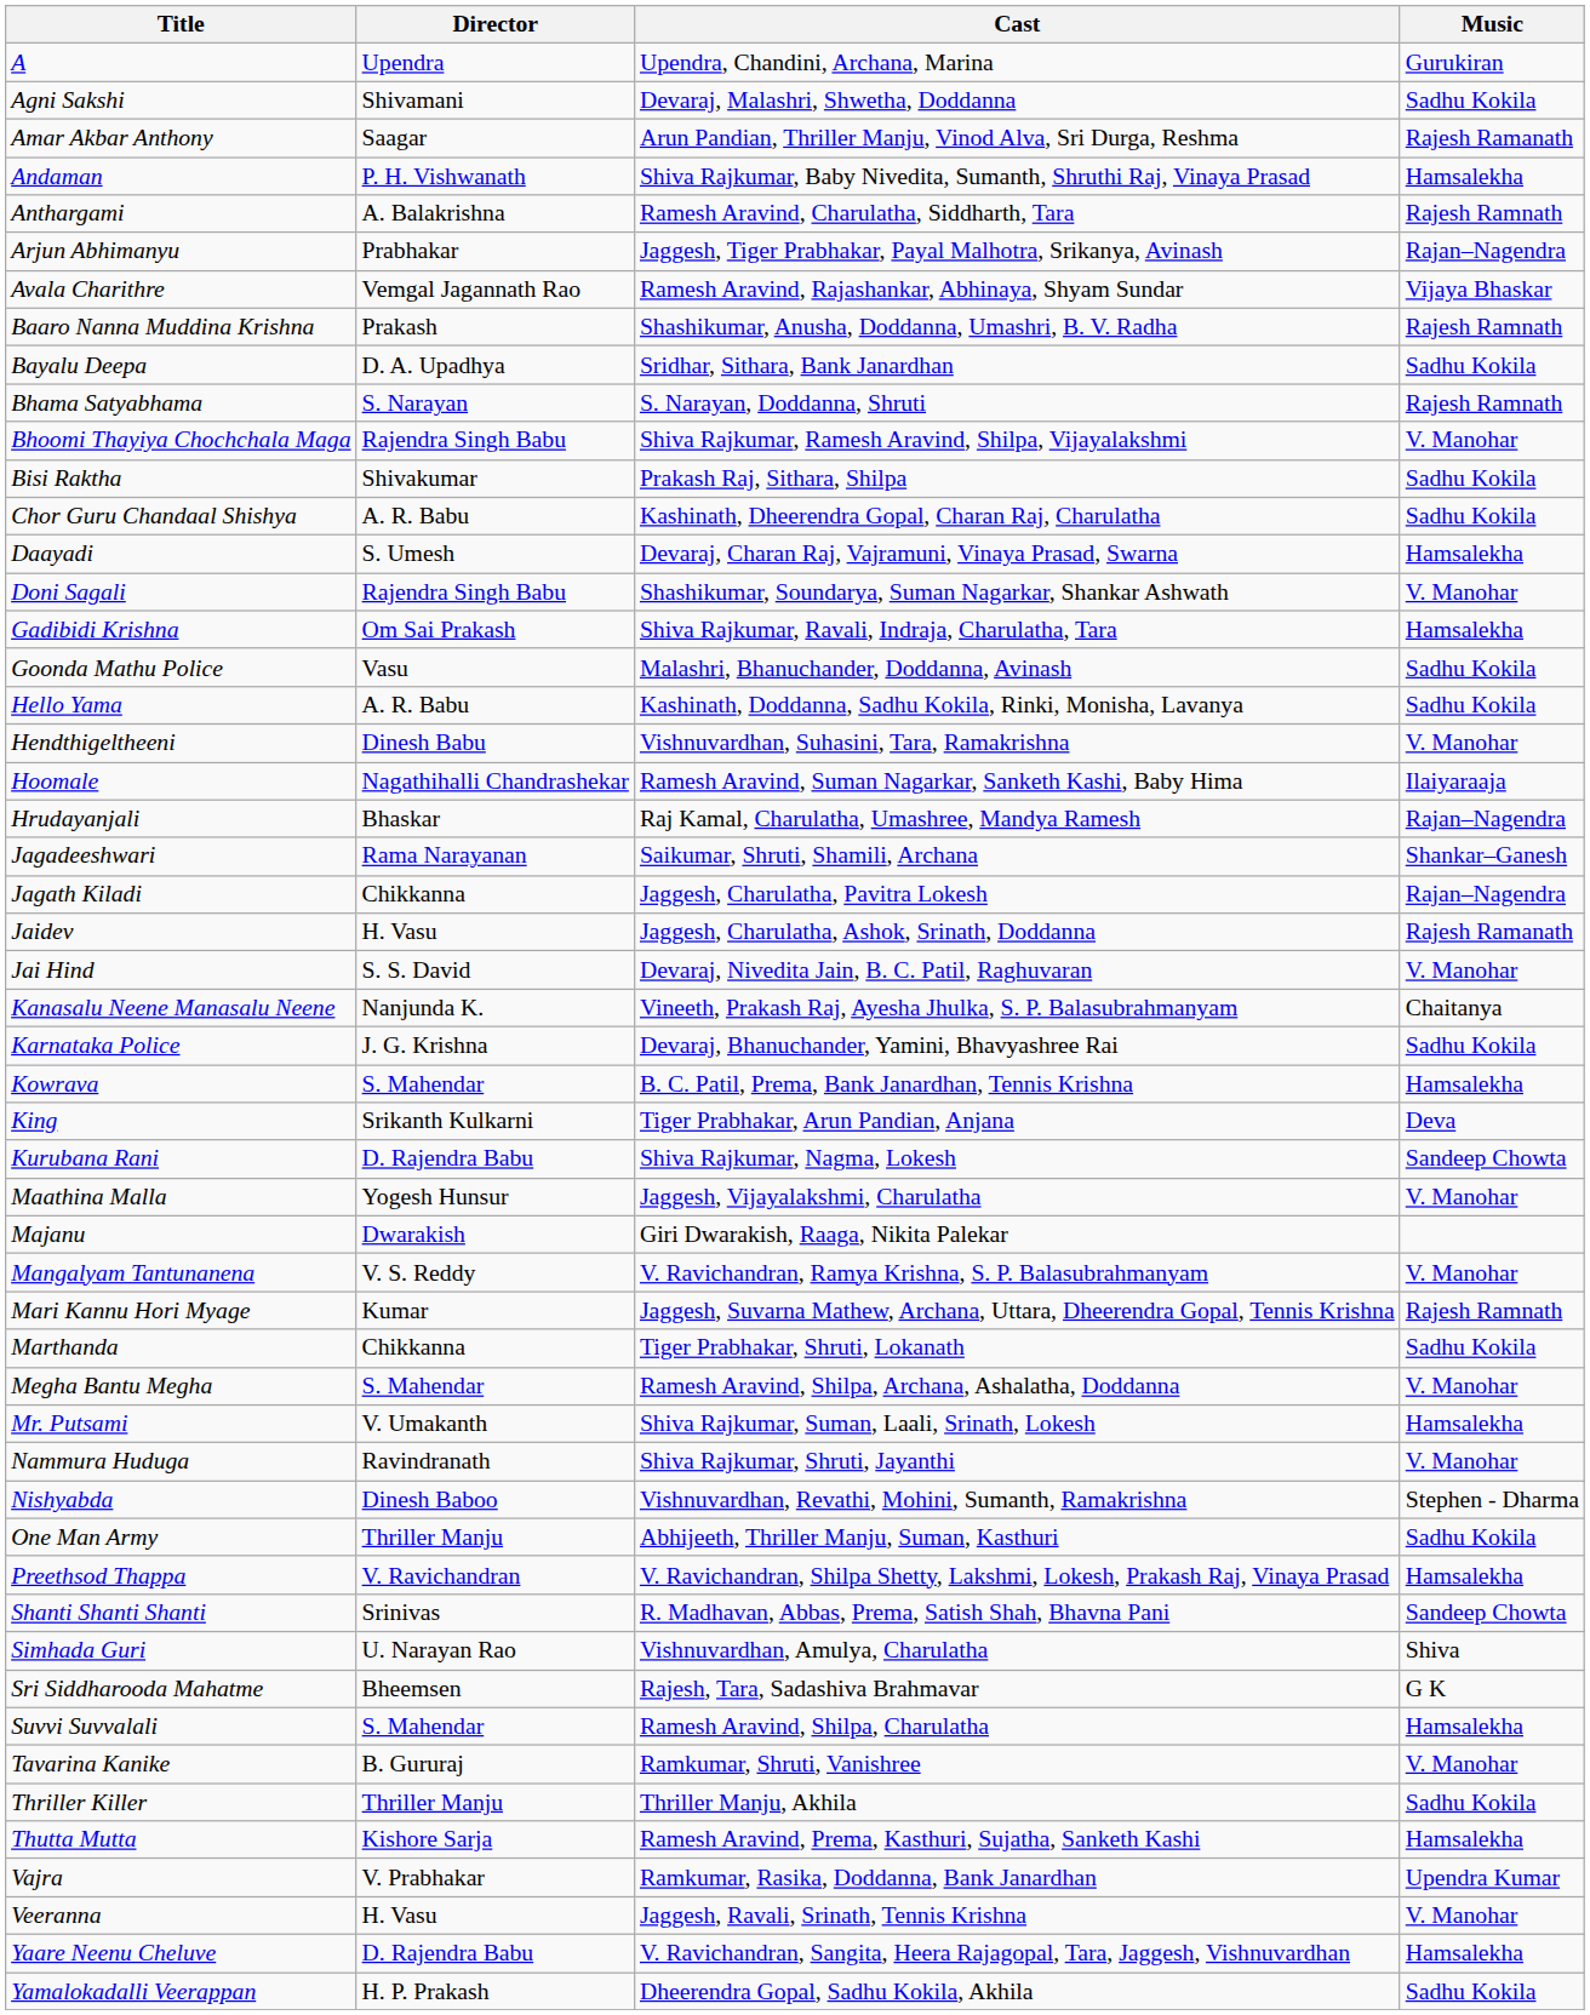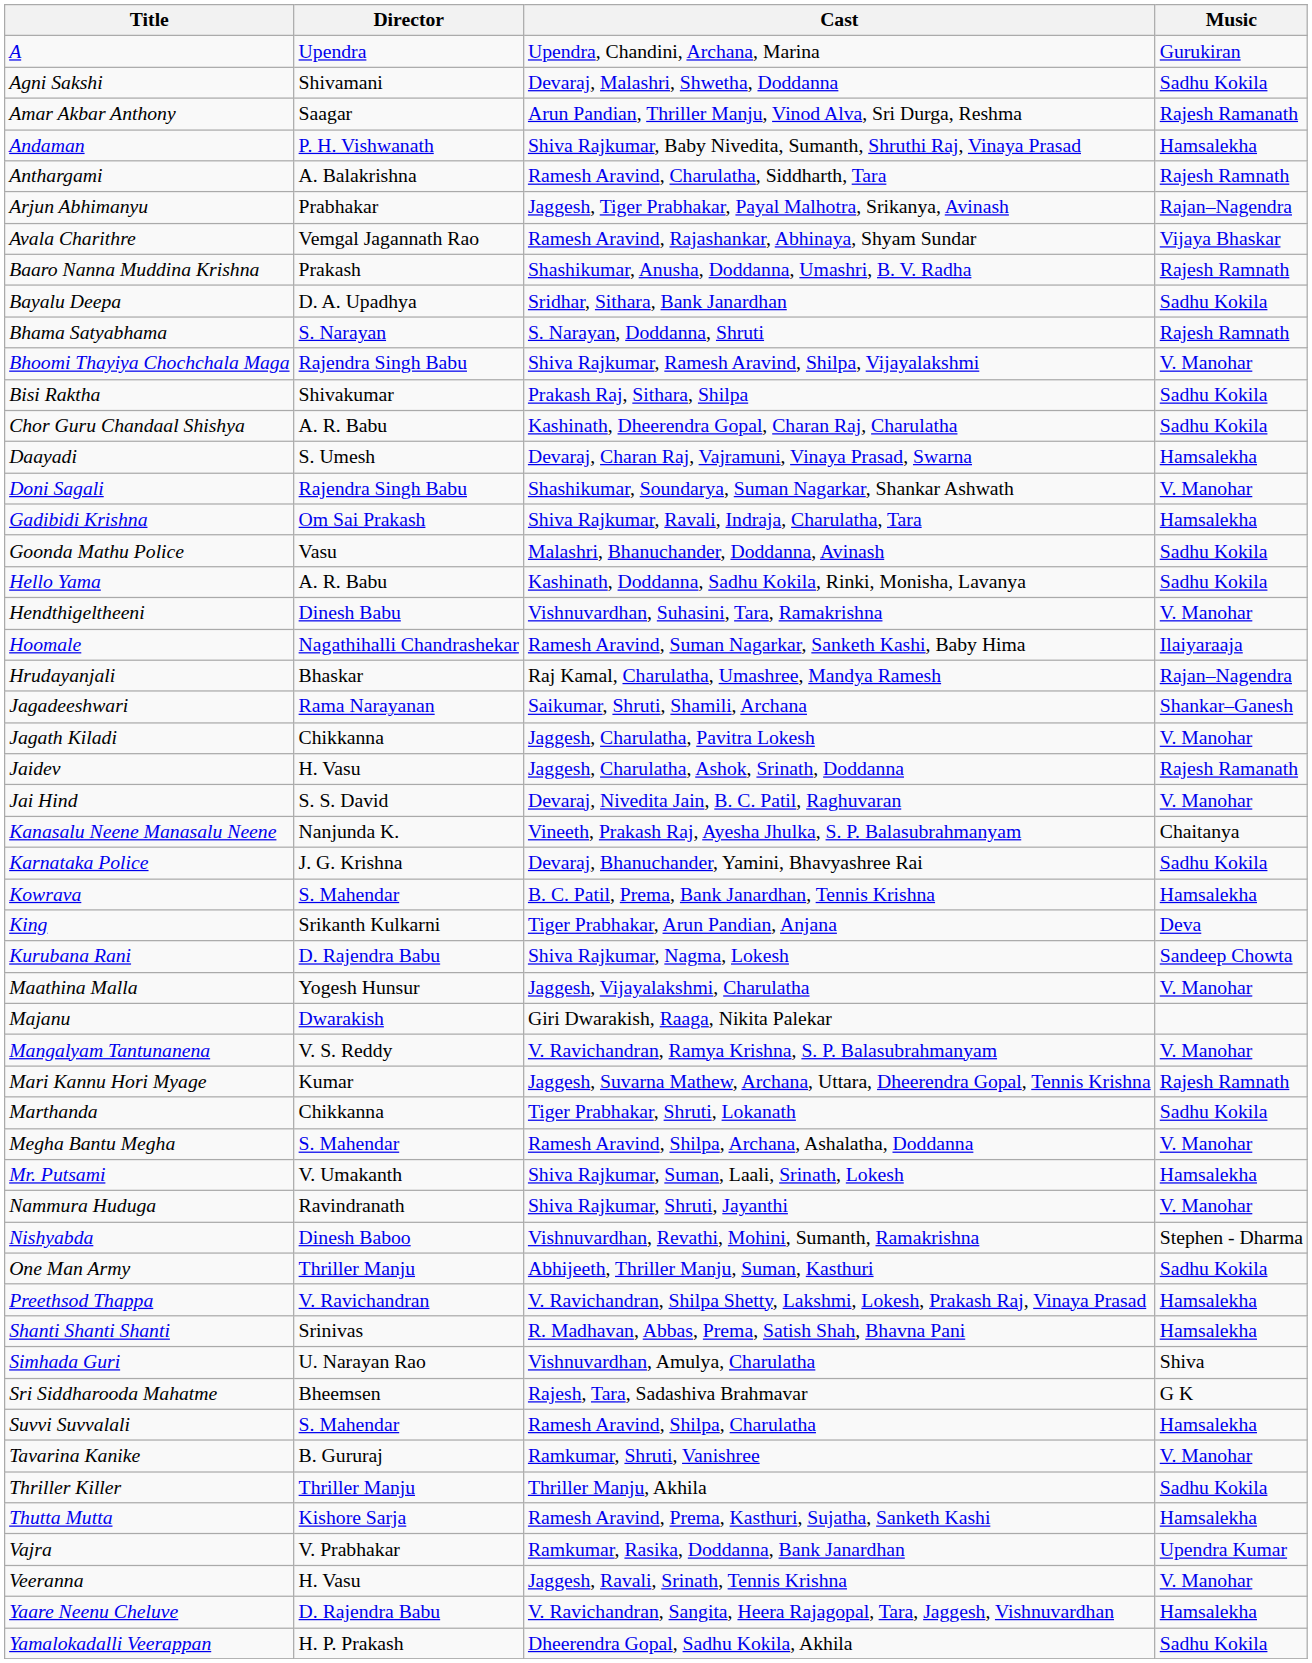 <table class="wikitable">
 <tr>
 <th>Title</th>
 <th>Director</th>
 <th>Cast</th>
 <th>Music</th>
 </tr>
 <tr>
 <td><em><a href='#'>A</a></em></td>
 <td><a href='#'>Upendra</a></td>
 <td><a href='#'>Upendra</a>, Chandini, <a href='#'>Archana</a>, Marina</td>
 <td><a href='#'>Gurukiran</a></td>
 </tr>
 <tr>
 <td><em>Agni Sakshi</em></td>
 <td>Shivamani</td>
 <td><a href='#'>Devaraj</a>, <a href='#'>Malashri</a>, <a href='#'>Shwetha</a>, <a href='#'>Doddanna</a></td>
 <td><a href='#'>Sadhu Kokila</a></td>
 </tr>
 <tr>
 <td><em>Amar Akbar Anthony</em></td>
 <td>Saagar</td>
 <td><a href='#'>Arun Pandian</a>, <a href='#'>Thriller Manju</a>, <a href='#'>Vinod Alva</a>, Sri Durga, Reshma</td>
 <td><a href='#'>Rajesh Ramanath</a></td>
 </tr>
 <tr>
 <td><em><a href='#'>Andaman</a></em></td>
 <td><a href='#'>P. H. Vishwanath</a></td>
 <td><a href='#'>Shiva Rajkumar</a>, Baby Nivedita, Sumanth, <a href='#'>Shruthi Raj</a>, <a href='#'>Vinaya Prasad</a></td>
 <td><a href='#'>Hamsalekha</a></td>
 </tr>
 <tr>
 <td><em>Anthargami</em></td>
 <td>A. Balakrishna</td>
 <td><a href='#'>Ramesh Aravind</a>, <a href='#'>Charulatha</a>, Siddharth, <a href='#'>Tara</a></td>
 <td><a href='#'>Rajesh Ramnath</a></td>
 </tr>
 <tr>
 <td><em>Arjun Abhimanyu</em></td>
 <td>Prabhakar</td>
 <td><a href='#'>Jaggesh</a>, <a href='#'>Tiger Prabhakar</a>, <a href='#'>Payal Malhotra</a>, Srikanya, <a href='#'>Avinash</a></td>
 <td><a href='#'>Rajan–Nagendra</a></td>
 </tr>
 <tr>
 <td><em>Avala Charithre</em></td>
 <td>Vemgal Jagannath Rao</td>
 <td><a href='#'>Ramesh Aravind</a>, <a href='#'>Rajashankar</a>, <a href='#'>Abhinaya</a>, Shyam Sundar</td>
 <td><a href='#'>Vijaya Bhaskar</a></td>
 </tr>
 <tr>
 <td><em>Baaro Nanna Muddina Krishna</em></td>
 <td>Prakash</td>
 <td><a href='#'>Shashikumar</a>, <a href='#'>Anusha</a>, <a href='#'>Doddanna</a>, <a href='#'>Umashri</a>, <a href='#'>B. V. Radha</a></td>
 <td><a href='#'>Rajesh Ramnath</a></td>
 </tr>
 <tr>
 <td><em>Bayalu Deepa</em></td>
 <td>D. A. Upadhya</td>
 <td><a href='#'>Sridhar</a>, <a href='#'>Sithara</a>, <a href='#'>Bank Janardhan</a></td>
 <td><a href='#'>Sadhu Kokila</a></td>
 </tr>
 <tr>
 <td><em>Bhama Satyabhama</em></td>
 <td><a href='#'>S. Narayan</a></td>
 <td><a href='#'>S. Narayan</a>, <a href='#'>Doddanna</a>, <a href='#'>Shruti</a></td>
 <td><a href='#'>Rajesh Ramnath</a></td>
 </tr>
 <tr>
 <td><em><a href='#'>Bhoomi Thayiya Chochchala Maga</a></em></td>
 <td><a href='#'>Rajendra Singh Babu</a></td>
 <td><a href='#'>Shiva Rajkumar</a>, <a href='#'>Ramesh Aravind</a>, <a href='#'>Shilpa</a>, <a href='#'>Vijayalakshmi</a></td>
 <td><a href='#'>V. Manohar</a></td>
 </tr>
 <tr>
 <td><em>Bisi Raktha</em></td>
 <td>Shivakumar</td>
 <td><a href='#'>Prakash Raj</a>, <a href='#'>Sithara</a>, <a href='#'>Shilpa</a></td>
 <td><a href='#'>Sadhu Kokila</a></td>
 </tr>
 <tr>
 <td><em>Chor Guru Chandaal Shishya</em></td>
 <td>A. R. Babu</td>
 <td><a href='#'>Kashinath</a>, <a href='#'>Dheerendra Gopal</a>, <a href='#'>Charan Raj</a>, <a href='#'>Charulatha</a></td>
 <td><a href='#'>Sadhu Kokila</a></td>
 </tr>
 <tr>
 <td><em>Daayadi</em></td>
 <td>S. Umesh</td>
 <td><a href='#'>Devaraj</a>, <a href='#'>Charan Raj</a>, <a href='#'>Vajramuni</a>, <a href='#'>Vinaya Prasad</a>, <a href='#'>Swarna</a></td>
 <td><a href='#'>Hamsalekha</a></td>
 </tr>
 <tr>
 <td><em><a href='#'>Doni Sagali</a></em></td>
 <td><a href='#'>Rajendra Singh Babu</a></td>
 <td><a href='#'>Shashikumar</a>, <a href='#'>Soundarya</a>, <a href='#'>Suman Nagarkar</a>, Shankar Ashwath</td>
 <td><a href='#'>V. Manohar</a></td>
 </tr>
 <tr>
 <td><em><a href='#'>Gadibidi Krishna</a></em></td>
 <td><a href='#'>Om Sai Prakash</a></td>
 <td><a href='#'>Shiva Rajkumar</a>, <a href='#'>Ravali</a>, <a href='#'>Indraja</a>, <a href='#'>Charulatha</a>, <a href='#'>Tara</a></td>
 <td><a href='#'>Hamsalekha</a></td>
 </tr>
 <tr>
 <td><em>Goonda Mathu Police</em></td>
 <td>Vasu</td>
 <td><a href='#'>Malashri</a>, <a href='#'>Bhanuchander</a>, <a href='#'>Doddanna</a>, <a href='#'>Avinash</a></td>
 <td><a href='#'>Sadhu Kokila</a></td>
 </tr>
 <tr>
 <td><em><a href='#'>Hello Yama</a></em></td>
 <td>A. R. Babu</td>
 <td><a href='#'>Kashinath</a>, <a href='#'>Doddanna</a>, <a href='#'>Sadhu Kokila</a>, Rinki, Monisha, Lavanya</td>
 <td><a href='#'>Sadhu Kokila</a></td>
 </tr>
 <tr>
 <td><em>Hendthigeltheeni</em></td>
 <td><a href='#'>Dinesh Babu</a></td>
 <td><a href='#'>Vishnuvardhan</a>, <a href='#'>Suhasini</a>, <a href='#'>Tara</a>, <a href='#'>Ramakrishna</a></td>
 <td><a href='#'>V. Manohar</a></td>
 </tr>
 <tr>
 <td><em><a href='#'>Hoomale</a></em></td>
 <td><a href='#'>Nagathihalli Chandrashekar</a></td>
 <td><a href='#'>Ramesh Aravind</a>, <a href='#'>Suman Nagarkar</a>, <a href='#'>Sanketh Kashi</a>, Baby Hima</td>
 <td><a href='#'>Ilaiyaraaja</a></td>
 </tr>
 <tr>
 <td><em>Hrudayanjali</em></td>
 <td>Bhaskar</td>
 <td>Raj Kamal, <a href='#'>Charulatha</a>, <a href='#'>Umashree</a>, <a href='#'>Mandya Ramesh</a></td>
 <td><a href='#'>Rajan–Nagendra</a></td>
 </tr>
 <tr>
 <td><em>Jagadeeshwari</em></td>
 <td><a href='#'>Rama Narayanan</a></td>
 <td><a href='#'>Saikumar</a>, <a href='#'>Shruti</a>, <a href='#'>Shamili</a>, <a href='#'>Archana</a></td>
 <td><a href='#'>Shankar–Ganesh</a></td>
 </tr>
 <tr>
 <td><em>Jagath Kiladi</em></td>
 <td>Chikkanna</td>
 <td><a href='#'>Jaggesh</a>, <a href='#'>Charulatha</a>, <a href='#'>Pavitra Lokesh</a></td>
-<td><a href='#'>Rajan–Nagendra</a></td>
+<td><a href='#'>V. Manohar</a></td>
 </tr>
 <tr>
 <td><em>Jaidev</em></td>
 <td>H. Vasu</td>
 <td><a href='#'>Jaggesh</a>, <a href='#'>Charulatha</a>, <a href='#'>Ashok</a>, <a href='#'>Srinath</a>, <a href='#'>Doddanna</a></td>
 <td><a href='#'>Rajesh Ramanath</a></td>
 </tr>
 <tr>
 <td><em>Jai Hind</em></td>
 <td>S. S. David</td>
 <td><a href='#'>Devaraj</a>, <a href='#'>Nivedita Jain</a>, <a href='#'>B. C. Patil</a>, <a href='#'>Raghuvaran</a></td>
 <td><a href='#'>V. Manohar</a></td>
 </tr>
 <tr>
 <td><em><a href='#'>Kanasalu Neene Manasalu Neene</a></em></td>
 <td>Nanjunda K.</td>
 <td><a href='#'>Vineeth</a>, <a href='#'>Prakash Raj</a>, <a href='#'>Ayesha Jhulka</a>, <a href='#'>S. P. Balasubrahmanyam</a></td>
 <td>Chaitanya</td>
 </tr>
 <tr>
 <td><em><a href='#'>Karnataka Police</a></em></td>
 <td>J. G. Krishna</td>
 <td><a href='#'>Devaraj</a>, <a href='#'>Bhanuchander</a>, Yamini, Bhavyashree Rai</td>
 <td><a href='#'>Sadhu Kokila</a></td>
 </tr>
 <tr>
 <td><em><a href='#'>Kowrava</a></em></td>
 <td><a href='#'>S. Mahendar</a></td>
 <td><a href='#'>B. C. Patil</a>, <a href='#'>Prema</a>, <a href='#'>Bank Janardhan</a>, <a href='#'>Tennis Krishna</a></td>
 <td><a href='#'>Hamsalekha</a></td>
 </tr>
 <tr>
 <td><em><a href='#'>King</a></em></td>
 <td>Srikanth Kulkarni</td>
 <td><a href='#'>Tiger Prabhakar</a>, <a href='#'>Arun Pandian</a>, <a href='#'>Anjana</a></td>
 <td><a href='#'>Deva</a></td>
 </tr>
 <tr>
 <td><em><a href='#'>Kurubana Rani</a></em></td>
 <td><a href='#'>D. Rajendra Babu</a></td>
 <td><a href='#'>Shiva Rajkumar</a>, <a href='#'>Nagma</a>, <a href='#'>Lokesh</a></td>
 <td><a href='#'>Sandeep Chowta</a></td>
 </tr>
 <tr>
 <td><em>Maathina Malla</em></td>
 <td>Yogesh Hunsur</td>
 <td><a href='#'>Jaggesh</a>, <a href='#'>Vijayalakshmi</a>, <a href='#'>Charulatha</a></td>
 <td><a href='#'>V. Manohar</a></td>
 </tr>
 <tr>
 <td><em>Majanu</em></td>
 <td><a href='#'>Dwarakish</a></td>
 <td>Giri Dwarakish, <a href='#'>Raaga</a>, Nikita Palekar</td>
 <td></td>
 </tr>
 <tr>
 <td><em><a href='#'>Mangalyam Tantunanena</a></em></td>
 <td>V. S. Reddy</td>
 <td><a href='#'>V. Ravichandran</a>, <a href='#'>Ramya Krishna</a>, <a href='#'>S. P. Balasubrahmanyam</a></td>
 <td><a href='#'>V. Manohar</a></td>
 </tr>
 <tr>
 <td><em>Mari Kannu Hori Myage</em></td>
 <td>Kumar</td>
 <td><a href='#'>Jaggesh</a>, <a href='#'>Suvarna Mathew</a>, <a href='#'>Archana</a>, Uttara, <a href='#'>Dheerendra Gopal</a>, <a href='#'>Tennis Krishna</a></td>
 <td><a href='#'>Rajesh Ramnath</a></td>
 </tr>
 <tr>
 <td><em>Marthanda</em></td>
 <td>Chikkanna</td>
 <td><a href='#'>Tiger Prabhakar</a>, <a href='#'>Shruti</a>, <a href='#'>Lokanath</a></td>
 <td><a href='#'>Sadhu Kokila</a></td>
 </tr>
 <tr>
 <td><em>Megha Bantu Megha</em></td>
 <td><a href='#'>S. Mahendar</a></td>
 <td><a href='#'>Ramesh Aravind</a>, <a href='#'>Shilpa</a>, <a href='#'>Archana</a>, Ashalatha, <a href='#'>Doddanna</a></td>
 <td><a href='#'>V. Manohar</a></td>
 </tr>
 <tr>
 <td><em><a href='#'>Mr. Putsami</a></em></td>
 <td>V. Umakanth</td>
 <td><a href='#'>Shiva Rajkumar</a>, <a href='#'>Suman</a>, Laali, <a href='#'>Srinath</a>, <a href='#'>Lokesh</a></td>
 <td><a href='#'>Hamsalekha</a></td>
 </tr>
 <tr>
 <td><em>Nammura Huduga</em></td>
 <td>Ravindranath</td>
 <td><a href='#'>Shiva Rajkumar</a>, <a href='#'>Shruti</a>, <a href='#'>Jayanthi</a></td>
 <td><a href='#'>V. Manohar</a></td>
 </tr>
 <tr>
 <td><em><a href='#'>Nishyabda</a></em></td>
 <td><a href='#'>Dinesh Baboo</a></td>
 <td><a href='#'>Vishnuvardhan</a>, <a href='#'>Revathi</a>, <a href='#'>Mohini</a>, Sumanth, <a href='#'>Ramakrishna</a></td>
 <td>Stephen - Dharma</td>
 </tr>
 <tr>
 <td><em>One Man Army</em></td>
 <td><a href='#'>Thriller Manju</a></td>
 <td><a href='#'>Abhijeeth</a>, <a href='#'>Thriller Manju</a>, <a href='#'>Suman</a>, <a href='#'>Kasthuri</a></td>
 <td><a href='#'>Sadhu Kokila</a></td>
 </tr>
 <tr>
 <td><em><a href='#'>Preethsod Thappa</a></em></td>
 <td><a href='#'>V. Ravichandran</a></td>
 <td><a href='#'>V. Ravichandran</a>, <a href='#'>Shilpa Shetty</a>, <a href='#'>Lakshmi</a>, <a href='#'>Lokesh</a>, <a href='#'>Prakash Raj</a>, <a href='#'>Vinaya Prasad</a></td>
 <td><a href='#'>Hamsalekha</a></td>
 </tr>
 <tr>
 <td><em><a href='#'>Shanti Shanti Shanti</a></em></td>
 <td>Srinivas</td>
 <td><a href='#'>R. Madhavan</a>, <a href='#'>Abbas</a>, <a href='#'>Prema</a>, <a href='#'>Satish Shah</a>, <a href='#'>Bhavna Pani</a></td>
-<td><a href='#'>Sandeep Chowta</a></td>
+<td><a href='#'>Hamsalekha</a></td>
 </tr>
 <tr>
 <td><em><a href='#'>Simhada Guri</a></em></td>
 <td>U. Narayan Rao</td>
 <td><a href='#'>Vishnuvardhan</a>, Amulya, <a href='#'>Charulatha</a></td>
 <td>Shiva</td>
 </tr>
 <tr>
 <td><em>Sri Siddharooda Mahatme</em></td>
 <td>Bheemsen</td>
 <td><a href='#'>Rajesh</a>, <a href='#'>Tara</a>, Sadashiva Brahmavar</td>
 <td>G K</td>
 </tr>
 <tr>
 <td><em>Suvvi Suvvalali</em></td>
 <td><a href='#'>S. Mahendar</a></td>
 <td><a href='#'>Ramesh Aravind</a>, <a href='#'>Shilpa</a>, <a href='#'>Charulatha</a></td>
 <td><a href='#'>Hamsalekha</a></td>
 </tr>
 <tr>
 <td><em>Tavarina Kanike</em></td>
 <td>B. Gururaj</td>
 <td><a href='#'>Ramkumar</a>, <a href='#'>Shruti</a>, <a href='#'>Vanishree</a></td>
 <td><a href='#'>V. Manohar</a></td>
 </tr>
 <tr>
 <td><em>Thriller Killer</em></td>
 <td><a href='#'>Thriller Manju</a></td>
 <td><a href='#'>Thriller Manju</a>, Akhila</td>
 <td><a href='#'>Sadhu Kokila</a></td>
 </tr>
 <tr>
 <td><em><a href='#'>Thutta Mutta</a></em></td>
 <td><a href='#'>Kishore Sarja</a></td>
 <td><a href='#'>Ramesh Aravind</a>, <a href='#'>Prema</a>, <a href='#'>Kasthuri</a>, <a href='#'>Sujatha</a>, <a href='#'>Sanketh Kashi</a></td>
 <td><a href='#'>Hamsalekha</a></td>
 </tr>
 <tr>
 <td><em>Vajra</em></td>
 <td>V. Prabhakar</td>
 <td><a href='#'>Ramkumar</a>, <a href='#'>Rasika</a>, <a href='#'>Doddanna</a>, <a href='#'>Bank Janardhan</a></td>
 <td><a href='#'>Upendra Kumar</a></td>
 </tr>
 <tr>
 <td><em>Veeranna</em></td>
 <td>H. Vasu</td>
 <td><a href='#'>Jaggesh</a>, <a href='#'>Ravali</a>, <a href='#'>Srinath</a>, <a href='#'>Tennis Krishna</a></td>
 <td><a href='#'>V. Manohar</a></td>
 </tr>
 <tr>
 <td><em><a href='#'>Yaare Neenu Cheluve</a></em></td>
 <td><a href='#'>D. Rajendra Babu</a></td>
 <td><a href='#'>V. Ravichandran</a>, <a href='#'>Sangita</a>, <a href='#'>Heera Rajagopal</a>, <a href='#'>Tara</a>, <a href='#'>Jaggesh</a>, <a href='#'>Vishnuvardhan</a></td>
 <td><a href='#'>Hamsalekha</a></td>
 </tr>
 <tr>
 <td><em><a href='#'>Yamalokadalli Veerappan</a></em></td>
 <td>H. P. Prakash</td>
 <td><a href='#'>Dheerendra Gopal</a>, <a href='#'>Sadhu Kokila</a>, Akhila</td>
 <td><a href='#'>Sadhu Kokila</a></td>
 </tr>
 <tr>
 </tr>
 </table>
